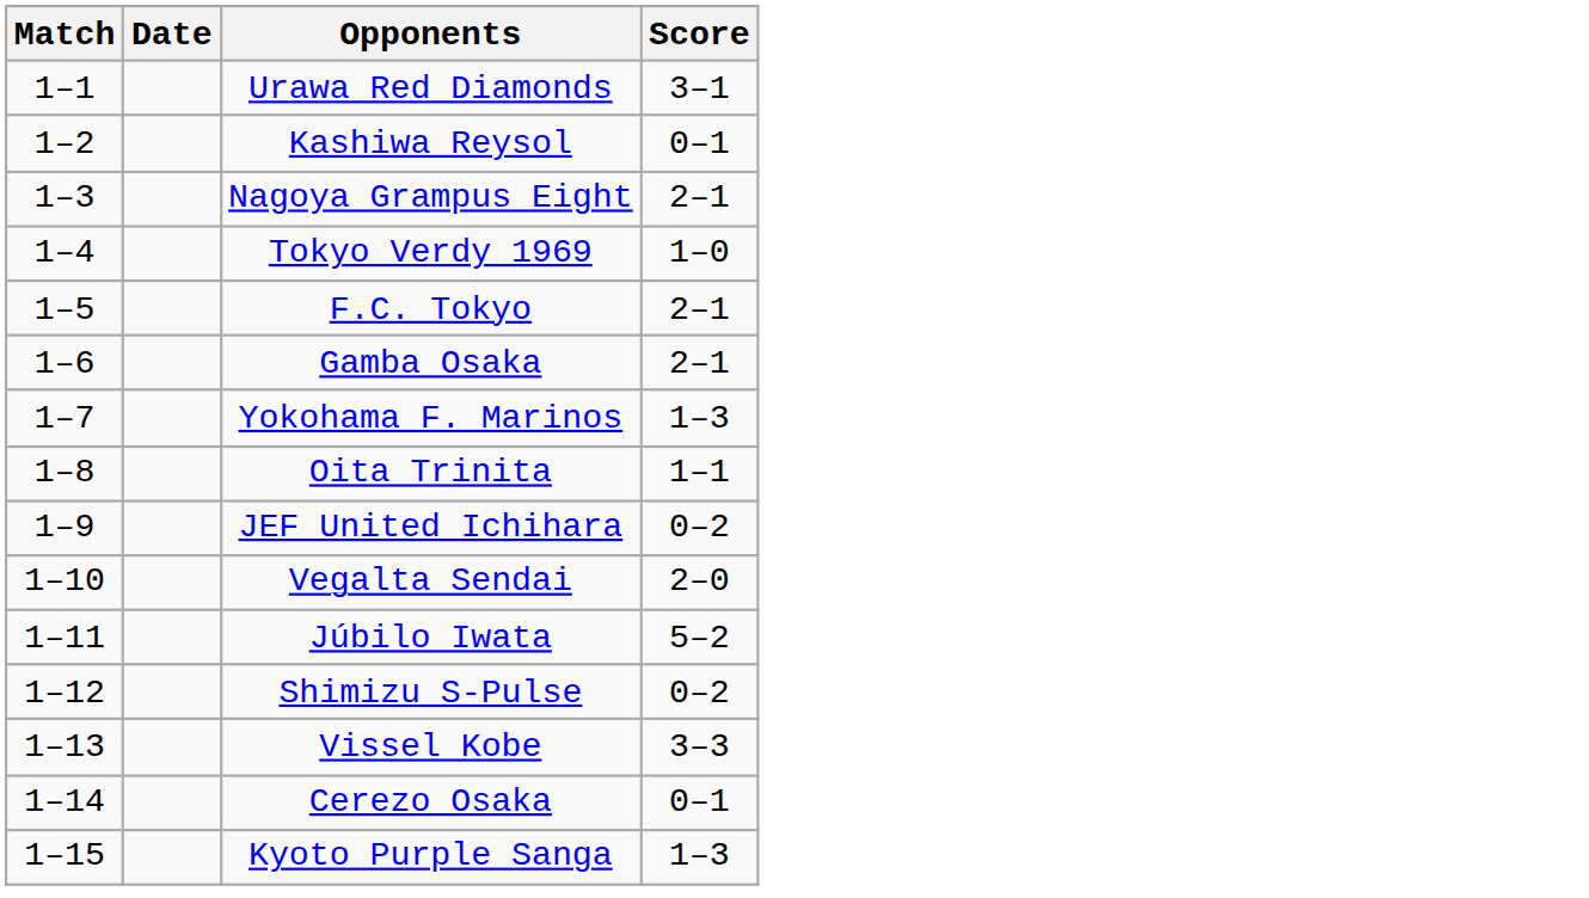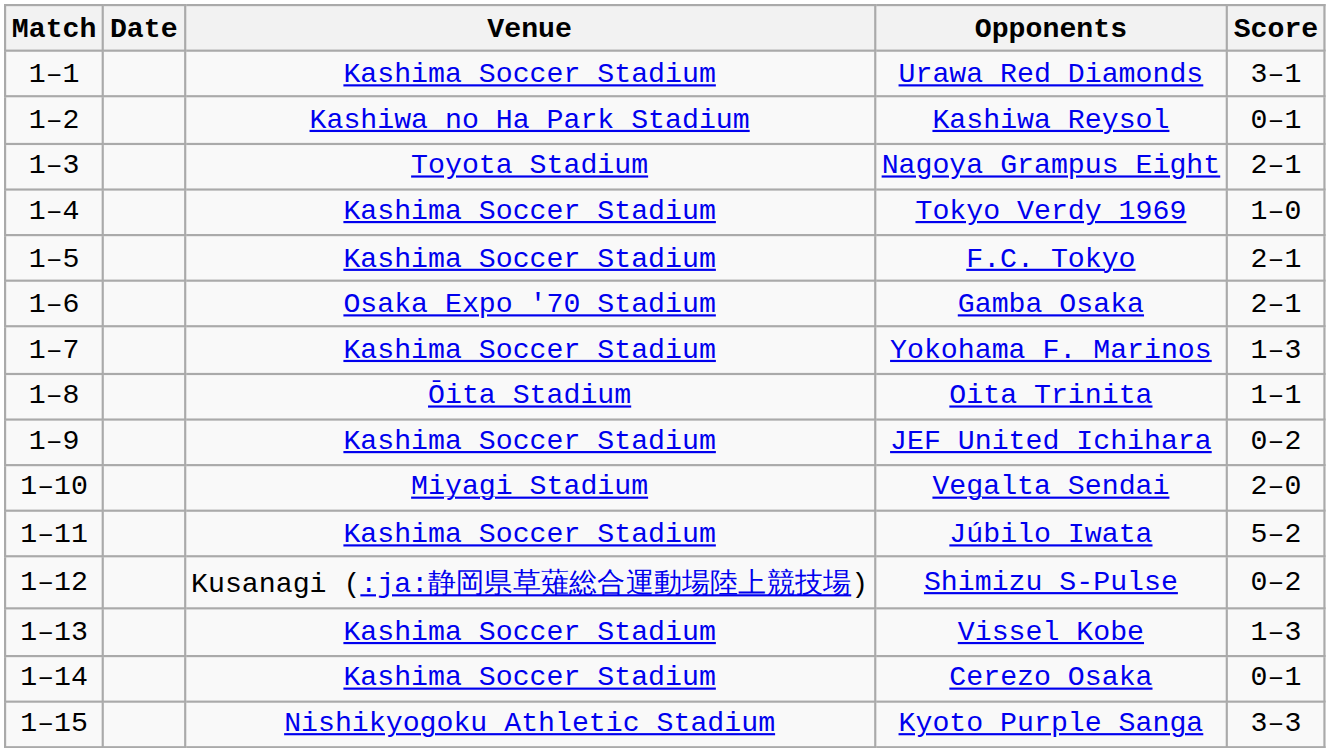 <table class="wikitable" style="text-align:center;">
 <tr>
 <th>Match</th>
 <th>Date</th>
+<th>Venue</th>
 <th>Opponents</th>
 <th>Score</th>
 </tr>
 <tr>
 <td>1–1</td>
 <td></td>
+<td><a href='#'>Kashima Soccer Stadium</a></td>
 <td><a href='#'>Urawa Red Diamonds</a></td>
 <td>3–1</td>
 </tr>
 <tr>
 <td>1–2</td>
 <td></td>
+<td><a href='#'>Kashiwa no Ha Park Stadium</a></td>
 <td><a href='#'>Kashiwa Reysol</a></td>
 <td>0–1</td>
 </tr>
 <tr>
 <td>1–3</td>
 <td></td>
+<td><a href='#'>Toyota Stadium</a></td>
 <td><a href='#'>Nagoya Grampus Eight</a></td>
 <td>2–1</td>
 </tr>
 <tr>
 <td>1–4</td>
 <td></td>
+<td><a href='#'>Kashima Soccer Stadium</a></td>
 <td><a href='#'>Tokyo Verdy 1969</a></td>
 <td>1–0</td>
 </tr>
 <tr>
 <td>1–5</td>
 <td></td>
+<td><a href='#'>Kashima Soccer Stadium</a></td>
 <td><a href='#'>F.C. Tokyo</a></td>
 <td>2–1</td>
 </tr>
 <tr>
 <td>1–6</td>
 <td></td>
+<td><a href='#'>Osaka Expo '70 Stadium</a></td>
 <td><a href='#'>Gamba Osaka</a></td>
 <td>2–1</td>
 </tr>
 <tr>
 <td>1–7</td>
 <td></td>
+<td><a href='#'>Kashima Soccer Stadium</a></td>
 <td><a href='#'>Yokohama F. Marinos</a></td>
 <td>1–3</td>
 </tr>
 <tr>
 <td>1–8</td>
 <td></td>
+<td><a href='#'>Ōita Stadium</a></td>
 <td><a href='#'>Oita Trinita</a></td>
 <td>1–1</td>
 </tr>
 <tr>
 <td>1–9</td>
 <td></td>
+<td><a href='#'>Kashima Soccer Stadium</a></td>
 <td><a href='#'>JEF United Ichihara</a></td>
 <td>0–2</td>
 </tr>
 <tr>
 <td>1–10</td>
 <td></td>
+<td><a href='#'>Miyagi Stadium</a></td>
 <td><a href='#'>Vegalta Sendai</a></td>
 <td>2–0</td>
 </tr>
 <tr>
 <td>1–11</td>
 <td></td>
+<td><a href='#'>Kashima Soccer Stadium</a></td>
 <td><a href='#'>Júbilo Iwata</a></td>
 <td>5–2</td>
 </tr>
 <tr>
 <td>1–12</td>
 <td></td>
+<td>Kusanagi (<a href='#'>:ja:静岡県草薙総合運動場陸上競技場</a>)</td>
 <td><a href='#'>Shimizu S-Pulse</a></td>
 <td>0–2</td>
 </tr>
 <tr>
 <td>1–13</td>
 <td></td>
+<td><a href='#'>Kashima Soccer Stadium</a></td>
 <td><a href='#'>Vissel Kobe</a></td>
-<td>3–3</td>
+<td>1–3</td>
 </tr>
 <tr>
 <td>1–14</td>
 <td></td>
+<td><a href='#'>Kashima Soccer Stadium</a></td>
 <td><a href='#'>Cerezo Osaka</a></td>
 <td>0–1</td>
 </tr>
 <tr>
 <td>1–15</td>
 <td></td>
+<td><a href='#'>Nishikyogoku Athletic Stadium</a></td>
 <td><a href='#'>Kyoto Purple Sanga</a></td>
-<td>1–3</td>
+<td>3–3</td>
 </tr>
 </table>
